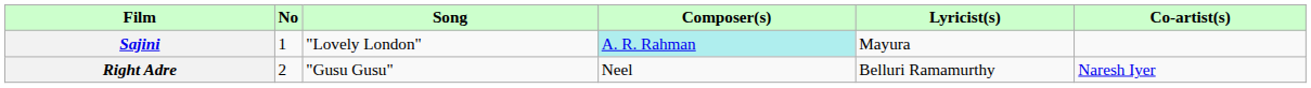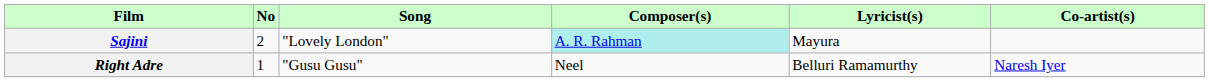 <table class="wikitable plainrowheaders" width="100%">
 <tr style="background:#cfc; text-align:center;">
 <td scope="col" width=21%><strong>Film</strong></td>
 <td><strong>No</strong></td>
 <td scope="col" width=23%><strong>Song</strong></td>
 <td scope="col" width=20%><strong>Composer(s)</strong></td>
 <td scope="col" width=17%><strong>Lyricist(s)</strong></td>
 <td scope="col" width=18%><strong>Co-artist(s)</strong></td>
 </tr>
 <tr>
 <th><em><a href='#'>Sajini</a></em></th>
-<td>1</td>
+<td>2</td>
 <td>"Lovely London"</td>
 <td style="background: paleturquoise;"><a href='#'>A. R. Rahman</a></td>
 <td>Mayura</td>
 <td></td>
 </tr>
 <tr>
 <th><em>Right Adre</em></th>
-<td>2</td>
+<td>1</td>
 <td>"Gusu Gusu"</td>
 <td>Neel</td>
 <td>Belluri Ramamurthy</td>
 <td><a href='#'>Naresh Iyer</a></td>
 </tr>
 </table>
